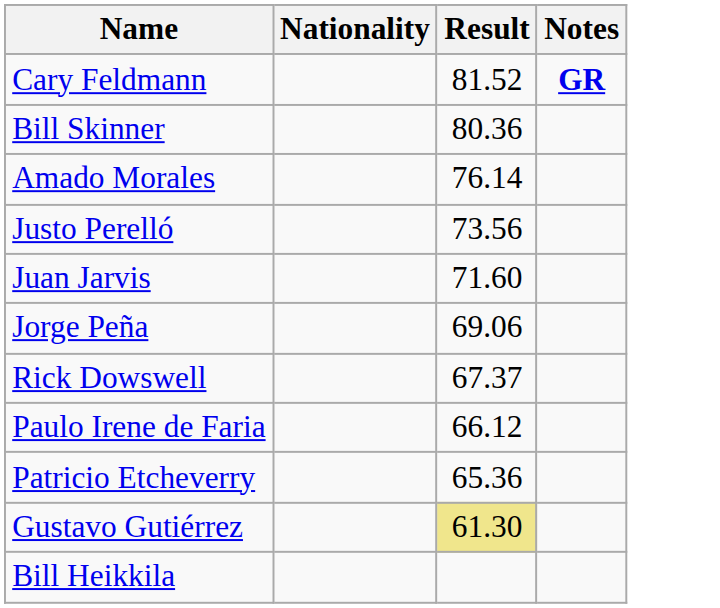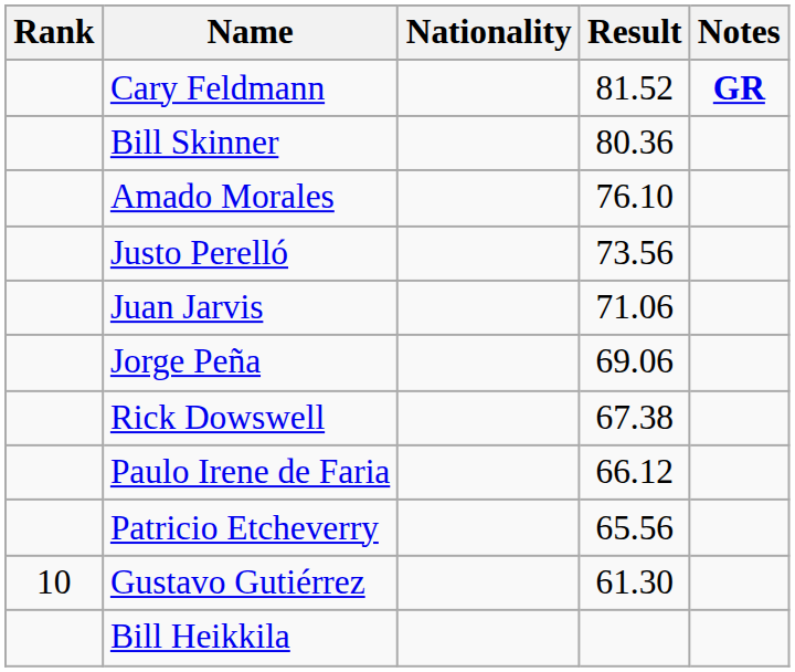 <table class="wikitable sortable" style="text-align:center">
 <tr>
+<th>Rank</th>
 <th>Name</th>
 <th>Nationality</th>
 <th>Result</th>
 <th>Notes</th>
 </tr>
 <tr>
+<td></td>
 <td align=left><a href='#'>Cary Feldmann</a></td>
 <td align=left></td>
 <td>81.52</td>
 <td><strong><a href='#'>GR</a></strong></td>
 </tr>
 <tr>
+<td></td>
 <td align=left><a href='#'>Bill Skinner</a></td>
 <td align=left></td>
 <td>80.36</td>
 <td></td>
 </tr>
 <tr>
+<td></td>
 <td align=left><a href='#'>Amado Morales</a></td>
 <td align=left></td>
-<td>76.14</td>
+<td>76.10</td>
 <td></td>
 </tr>
 <tr>
+<td></td>
 <td align=left><a href='#'>Justo Perelló</a></td>
 <td align=left></td>
 <td>73.56</td>
 <td></td>
 </tr>
 <tr>
+<td></td>
 <td align=left><a href='#'>Juan Jarvis</a></td>
 <td align=left></td>
-<td>71.60</td>
+<td>71.06</td>
 <td></td>
 </tr>
 <tr>
+<td></td>
 <td align=left><a href='#'>Jorge Peña</a></td>
 <td align=left></td>
 <td>69.06</td>
 <td></td>
 </tr>
 <tr>
+<td></td>
 <td align=left><a href='#'>Rick Dowswell</a></td>
 <td align=left></td>
-<td>67.37</td>
+<td>67.38</td>
 <td></td>
 </tr>
 <tr>
+<td></td>
 <td align=left><a href='#'>Paulo Irene de Faria</a></td>
 <td align=left></td>
 <td>66.12</td>
 <td></td>
 </tr>
 <tr>
+<td></td>
 <td align=left><a href='#'>Patricio Etcheverry</a></td>
 <td align=left></td>
-<td>65.36</td>
+<td>65.56</td>
 <td></td>
 </tr>
 <tr>
+<td>10</td>
 <td align=left><a href='#'>Gustavo Gutiérrez</a></td>
 <td align=left></td>
-<td style="background: khaki;">61.30</td>
+<td>61.30</td>
 <td></td>
 </tr>
 <tr>
+<td></td>
 <td align=left><a href='#'>Bill Heikkila</a></td>
 <td align=left></td>
 <td></td>
 <td></td>
 </tr>
 </table>
